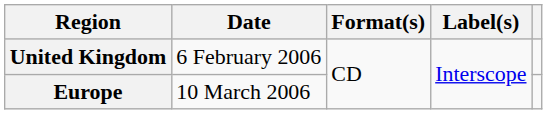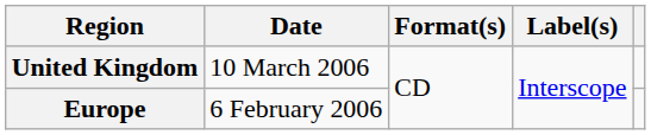 <table class="wikitable plainrowheaders">
 <tr>
 <th scope="col">Region</th>
 <th scope="col">Date</th>
 <th scope="col">Format(s)</th>
 <th scope="col">Label(s)</th>
 <th scope="col"></th>
 </tr>
 <tr>
 <th scope="row">United Kingdom</th>
-<td>6 February 2006</td>
+<td>10 March 2006</td>
 <td rowspan="2">CD</td>
 <td rowspan="2"><a href='#'>Interscope</a></td>
 <td></td>
 </tr>
 <tr>
 <th scope="row">Europe</th>
-<td>10 March 2006</td>
+<td>6 February 2006</td>
 <td></td>
 </tr>
 </table>
